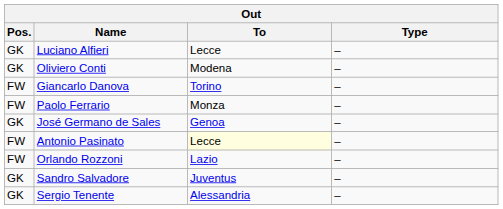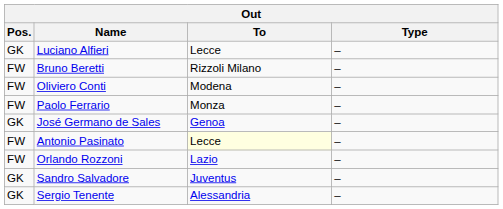 <table class="wikitable" style="font-size:90%;width:99%;">
 <tr>
 <th colspan="4">Out</th>
 </tr>
 <tr>
 <th width=3%>Pos.</th>
 <th width=32%>Name</th>
 <th width=30%>To</th>
 <th width=35%>Type</th>
 </tr>
 <tr>
 <td>GK</td>
 <td><a href='#'>Luciano Alfieri</a></td>
 <td>Lecce</td>
 <td>–</td>
 </tr>
 <tr>
-<td>GK</td>
-<td><a href='#'>Oliviero Conti</a></td>
-<td>Modena</td>
+<td>FW</td>
+<td><a href='#'>Bruno Beretti</a></td>
+<td>Rizzoli Milano</td>
 <td>–</td>
 </tr>
 <tr>
 <td>FW</td>
-<td><a href='#'>Giancarlo Danova</a></td>
-<td><a href='#'>Torino</a></td>
+<td><a href='#'>Oliviero Conti</a></td>
+<td>Modena</td>
 <td>–</td>
 </tr>
 <tr>
 <td>FW</td>
 <td><a href='#'>Paolo Ferrario</a></td>
 <td>Monza</td>
 <td>–</td>
 </tr>
 <tr>
 <td>GK</td>
 <td><a href='#'>José Germano de Sales</a></td>
 <td><a href='#'>Genoa</a></td>
 <td>–</td>
 </tr>
 <tr>
 <td>FW</td>
 <td><a href='#'>Antonio Pasinato</a></td>
 <td style="background: lightyellow;">Lecce</td>
 <td>–</td>
 </tr>
 <tr>
 <td>FW</td>
 <td><a href='#'>Orlando Rozzoni</a></td>
 <td><a href='#'>Lazio</a></td>
 <td>–</td>
 </tr>
 <tr>
 <td>GK</td>
 <td><a href='#'>Sandro Salvadore</a></td>
 <td><a href='#'>Juventus</a></td>
 <td>–</td>
 </tr>
 <tr>
 <td>GK</td>
 <td><a href='#'>Sergio Tenente</a></td>
 <td><a href='#'>Alessandria</a></td>
 <td>–</td>
 </tr>
 </table>
